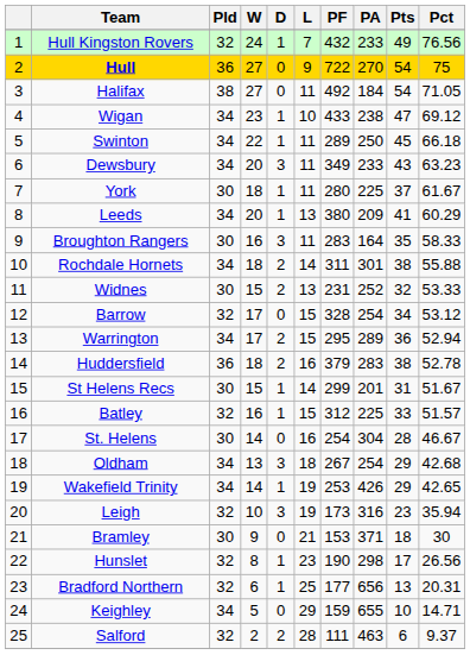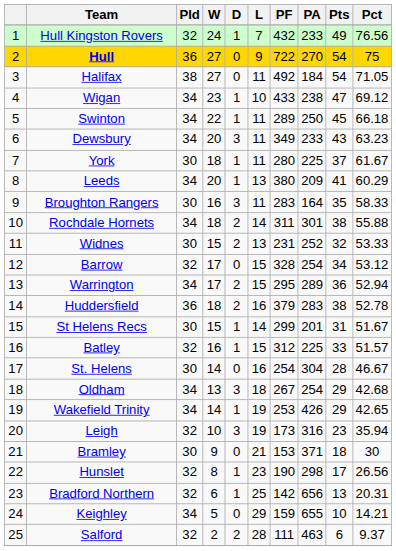 <table class="wikitable" style="text-align:center;">
 <tr>
 <th width=20 abbr="Position"></th>
 <th width=175>Team</th>
 <th width=20 abbr="Played">Pld</th>
 <th width=20 abbr="Won">W</th>
 <th width=20 abbr="Drawn">D</th>
 <th width=20 abbr="Lost">L</th>
 <th width=20 abbr="Points for">PF</th>
 <th width=20 abbr="Points against">PA</th>
 <th width=20 abbr="Points">Pts</th>
 <th width=20 abbr=”Win Percentage”>Pct</th>
 </tr>
 <tr>
 </tr>
 <tr align=center style="background:#ccffcc;color:">
 <td>1</td>
 <td><a href='#'>Hull Kingston Rovers</a></td>
 <td>32</td>
 <td>24</td>
 <td>1</td>
 <td>7</td>
 <td>432</td>
 <td>233</td>
 <td>49</td>
 <td>76.56</td>
 </tr>
 <tr align=center style="background:#FFD700;">
 <td>2</td>
 <td><strong><a href='#'>Hull</a></strong></td>
 <td>36</td>
 <td>27</td>
 <td>0</td>
 <td>9</td>
 <td>722</td>
 <td>270</td>
 <td>54</td>
 <td>75</td>
 </tr>
 <tr align=center style="background:">
 <td>3</td>
 <td><a href='#'>Halifax</a></td>
 <td>38</td>
 <td>27</td>
 <td>0</td>
 <td>11</td>
 <td>492</td>
 <td>184</td>
 <td>54</td>
 <td>71.05</td>
 </tr>
 <tr align=center style="background:">
 <td>4</td>
 <td><a href='#'>Wigan</a></td>
 <td>34</td>
 <td>23</td>
 <td>1</td>
 <td>10</td>
 <td>433</td>
 <td>238</td>
 <td>47</td>
 <td>69.12</td>
 </tr>
 <tr align=center style="background:">
 <td>5</td>
 <td><a href='#'>Swinton</a></td>
 <td>34</td>
 <td>22</td>
 <td>1</td>
 <td>11</td>
 <td>289</td>
 <td>250</td>
 <td>45</td>
 <td>66.18</td>
 </tr>
 <tr align=center style="background:">
 <td>6</td>
 <td><a href='#'>Dewsbury</a></td>
 <td>34</td>
 <td>20</td>
 <td>3</td>
 <td>11</td>
 <td>349</td>
 <td>233</td>
 <td>43</td>
 <td>63.23</td>
 </tr>
 <tr align=center style="background:">
 <td>7</td>
 <td><a href='#'>York</a></td>
 <td>30</td>
 <td>18</td>
 <td>1</td>
 <td>11</td>
 <td>280</td>
 <td>225</td>
 <td>37</td>
 <td>61.67</td>
 </tr>
 <tr align=center style="background:">
 <td>8</td>
 <td><a href='#'>Leeds</a></td>
 <td>34</td>
 <td>20</td>
 <td>1</td>
 <td>13</td>
 <td>380</td>
 <td>209</td>
 <td>41</td>
 <td>60.29</td>
 </tr>
 <tr align=center style="background:">
 <td>9</td>
 <td><a href='#'>Broughton Rangers</a></td>
 <td>30</td>
 <td>16</td>
 <td>3</td>
 <td>11</td>
 <td>283</td>
 <td>164</td>
 <td>35</td>
 <td>58.33</td>
 </tr>
 <tr align=center style="background:">
 <td>10</td>
 <td><a href='#'>Rochdale Hornets</a></td>
 <td>34</td>
 <td>18</td>
 <td>2</td>
 <td>14</td>
 <td>311</td>
 <td>301</td>
 <td>38</td>
 <td>55.88</td>
 </tr>
 <tr align=center style="background:">
 <td>11</td>
 <td><a href='#'>Widnes</a></td>
 <td>30</td>
 <td>15</td>
 <td>2</td>
 <td>13</td>
 <td>231</td>
 <td>252</td>
 <td>32</td>
 <td>53.33</td>
 </tr>
 <tr align=center style="background:">
 <td>12</td>
 <td><a href='#'>Barrow</a></td>
 <td>32</td>
 <td>17</td>
 <td>0</td>
 <td>15</td>
 <td>328</td>
 <td>254</td>
 <td>34</td>
 <td>53.12</td>
 </tr>
 <tr align=center style="background:">
 <td>13</td>
 <td><a href='#'>Warrington</a></td>
 <td>34</td>
 <td>17</td>
 <td>2</td>
 <td>15</td>
 <td>295</td>
 <td>289</td>
 <td>36</td>
 <td>52.94</td>
 </tr>
 <tr align=center style="background:">
 <td>14</td>
 <td><a href='#'>Huddersfield</a></td>
 <td>36</td>
 <td>18</td>
 <td>2</td>
 <td>16</td>
 <td>379</td>
 <td>283</td>
 <td>38</td>
 <td>52.78</td>
 </tr>
 <tr align=center style="background:">
 <td>15</td>
 <td><a href='#'>St Helens Recs</a></td>
 <td>30</td>
 <td>15</td>
 <td>1</td>
 <td>14</td>
 <td>299</td>
 <td>201</td>
 <td>31</td>
 <td>51.67</td>
 </tr>
 <tr align=center style="background:">
 <td>16</td>
 <td><a href='#'>Batley</a></td>
 <td>32</td>
 <td>16</td>
 <td>1</td>
 <td>15</td>
 <td>312</td>
 <td>225</td>
 <td>33</td>
 <td>51.57</td>
 </tr>
 <tr align=center style="background:">
 <td>17</td>
 <td><a href='#'>St. Helens</a></td>
 <td>30</td>
 <td>14</td>
 <td>0</td>
 <td>16</td>
 <td>254</td>
 <td>304</td>
 <td>28</td>
 <td>46.67</td>
 </tr>
 <tr align=center style="background:">
 <td>18</td>
 <td><a href='#'>Oldham</a></td>
 <td>34</td>
 <td>13</td>
 <td>3</td>
 <td>18</td>
 <td>267</td>
 <td>254</td>
 <td>29</td>
 <td>42.68</td>
 </tr>
 <tr align=center style="background:">
 <td>19</td>
 <td><a href='#'>Wakefield Trinity</a></td>
 <td>34</td>
 <td>14</td>
 <td>1</td>
 <td>19</td>
 <td>253</td>
 <td>426</td>
 <td>29</td>
 <td>42.65</td>
 </tr>
 <tr align=center style="background:">
 <td>20</td>
 <td><a href='#'>Leigh</a></td>
 <td>32</td>
 <td>10</td>
 <td>3</td>
 <td>19</td>
 <td>173</td>
 <td>316</td>
 <td>23</td>
 <td>35.94</td>
 </tr>
 <tr align=center style="background:">
 <td>21</td>
 <td><a href='#'>Bramley</a></td>
 <td>30</td>
 <td>9</td>
 <td>0</td>
 <td>21</td>
 <td>153</td>
 <td>371</td>
 <td>18</td>
 <td>30</td>
 </tr>
 <tr align=center style="background:">
 <td>22</td>
 <td><a href='#'>Hunslet</a></td>
 <td>32</td>
 <td>8</td>
 <td>1</td>
 <td>23</td>
 <td>190</td>
 <td>298</td>
 <td>17</td>
 <td>26.56</td>
 </tr>
 <tr align=center style="background:">
 <td>23</td>
 <td><a href='#'>Bradford Northern</a></td>
 <td>32</td>
 <td>6</td>
 <td>1</td>
 <td>25</td>
-<td>177</td>
+<td>142</td>
 <td>656</td>
 <td>13</td>
 <td>20.31</td>
 </tr>
 <tr align=center style="background:">
 <td>24</td>
 <td><a href='#'>Keighley</a></td>
 <td>34</td>
 <td>5</td>
 <td>0</td>
 <td>29</td>
 <td>159</td>
 <td>655</td>
 <td>10</td>
-<td>14.71</td>
+<td>14.21</td>
 </tr>
 <tr align=center style="background:">
 <td>25</td>
 <td><a href='#'>Salford</a></td>
 <td>32</td>
 <td>2</td>
 <td>2</td>
 <td>28</td>
 <td>111</td>
 <td>463</td>
 <td>6</td>
 <td>9.37</td>
 </tr>
 <tr>
 </tr>
 </table>
